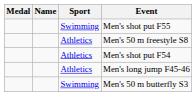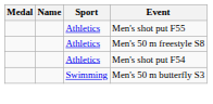 <table class="wikitable sortable" style="font-size: 90%;">
 <tr>
 <th>Medal</th>
 <th>Name</th>
 <th>Sport</th>
 <th>Event</th>
 </tr>
 <tr>
 <td></td>
 <td></td>
-<td><a href='#'>Swimming</a></td>
+<td><a href='#'>Athletics</a></td>
 <td>Men's shot put F55</td>
 </tr>
 <tr>
 <td></td>
 <td></td>
 <td><a href='#'>Athletics</a></td>
 <td>Men's 50 m freestyle S8</td>
 </tr>
 <tr>
 <td></td>
 <td></td>
 <td><a href='#'>Athletics</a></td>
 <td>Men's shot put F54</td>
 </tr>
 <tr>
 <td></td>
 <td></td>
-<td><a href='#'>Athletics</a></td>
-<td>Men's long jump F45-46</td>
-</tr>
-<tr>
-<td></td>
-<td></td>
 <td><a href='#'>Swimming</a></td>
 <td>Men's 50 m butterfly S3</td>
 </tr>
 </table>
